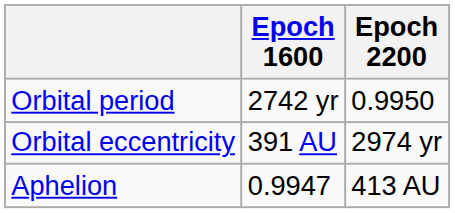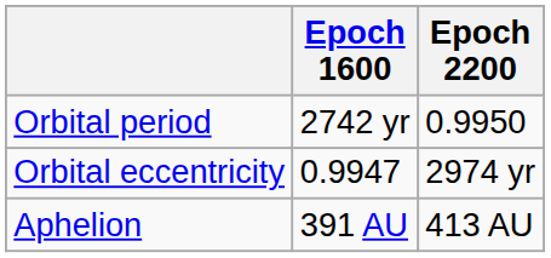 <table class="wikitable" style="font-size: 0.9em;">
 <tr>
 <th></th>
 <th><a href='#'>Epoch</a><br>1600</th>
 <th>Epoch<br>2200</th>
 </tr>
 <tr>
 <td><a href='#'>Orbital period</a></td>
 <td>2742 yr</td>
 <td>0.9950</td>
 </tr>
 <tr>
 <td><a href='#'>Orbital eccentricity</a></td>
-<td>391 <a href='#'>AU</a></td>
+<td>0.9947</td>
 <td>2974 yr</td>
 </tr>
 <tr>
 <td><a href='#'>Aphelion</a></td>
-<td>0.9947</td>
+<td>391 <a href='#'>AU</a></td>
 <td>413 AU</td>
 </tr>
 </table>
